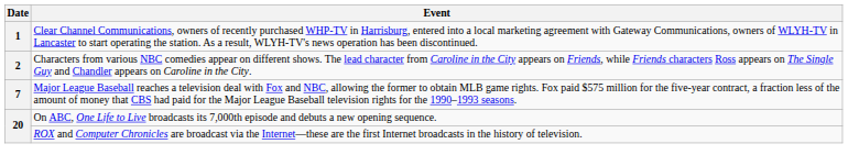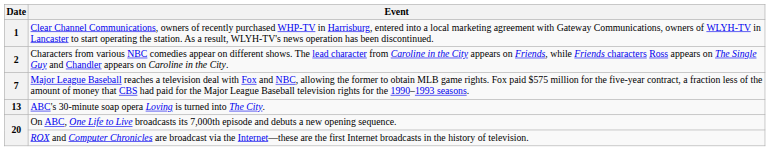 <table class="wikitable">
 <tr>
 <th>Date</th>
 <th>Event</th>
 </tr>
 <tr>
 <th>1</th>
 <td><a href='#'>Clear Channel Communications</a>, owners of recently purchased <a href='#'>WHP-TV</a> in <a href='#'>Harrisburg</a>, entered into a local marketing agreement with Gateway Communications, owners of <a href='#'>WLYH-TV</a> in <a href='#'>Lancaster</a> to start operating the station. As a result, WLYH-TV's news operation has been discontinued.</td>
 </tr>
 <tr>
 <th>2</th>
 <td>Characters from various <a href='#'>NBC</a> comedies appear on different shows. The <a href='#'>lead character</a> from <em><a href='#'>Caroline in the City</a></em> appears on <em><a href='#'>Friends</a></em>, while <a href='#'><em>Friends</em> characters</a> <a href='#'>Ross</a> appears on <em><a href='#'>The Single Guy</a></em> and <a href='#'>Chandler</a> appears on <em>Caroline in the City</em>.</td>
 </tr>
 <tr>
 <th>7</th>
 <td><a href='#'>Major League Baseball</a> reaches a television deal with <a href='#'>Fox</a> and <a href='#'>NBC</a>, allowing the former to obtain MLB game rights. Fox paid $575 million for the five-year contract, a fraction less of the amount of money that <a href='#'>CBS</a> had paid for the Major League Baseball television rights for the <a href='#'>1990</a>–<a href='#'>1993 seasons</a>.</td>
 </tr>
 <tr>
+<th>13</th>
+<td><a href='#'>ABC</a>'s 30-minute soap opera <em><a href='#'>Loving</a></em> is turned into <em><a href='#'>The City</a></em>.</td>
+</tr>
+<tr>
 <th rowspan="2">20</th>
 <td>On <a href='#'>ABC</a>, <em><a href='#'>One Life to Live</a></em> broadcasts its 7,000th episode and debuts a new opening sequence.</td>
 </tr>
 <tr>
 <td><em><a href='#'>ROX</a></em> and <em><a href='#'>Computer Chronicles</a></em> are broadcast via the <a href='#'>Internet</a>—these are the first Internet broadcasts in the history of television.</td>
 </tr>
 </table>
